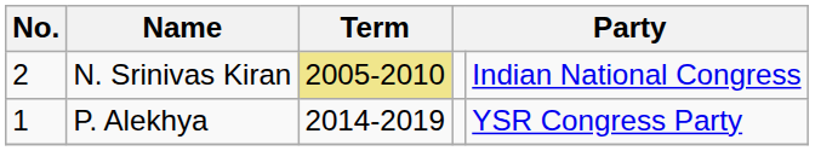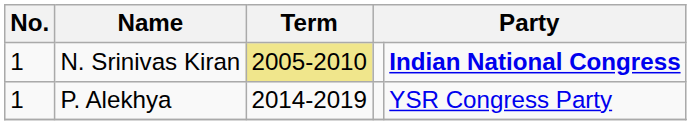 <table class="wikitable">
 <tr>
 <th>No.</th>
 <th>Name</th>
 <th>Term</th>
 <th colspan=2>Party</th>
 </tr>
 <tr>
-<td>2</td>
+<td>1</td>
 <td>N. Srinivas Kiran</td>
 <td style="background: khaki;">2005-2010</td>
 <td bgcolor=></td>
-<td><a href='#'>Indian National Congress</a></td>
+<td><strong><a href='#'>Indian National Congress</a></strong></td>
 </tr>
 <tr>
 <td>1</td>
 <td>P. Alekhya</td>
 <td>2014-2019</td>
 <td bgcolor=></td>
 <td><a href='#'>YSR Congress Party</a></td>
 </tr>
 <tr>
 </tr>
 </table>
